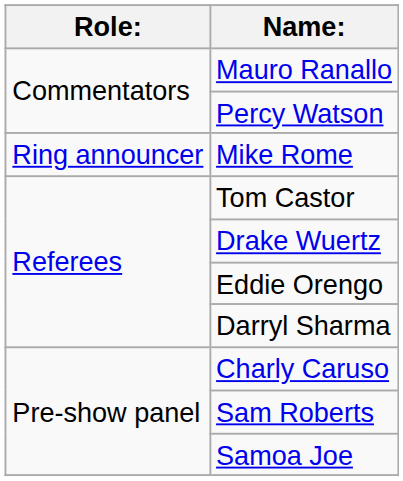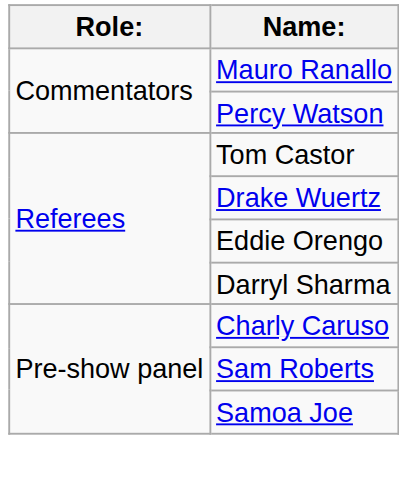 <table class=wikitable style="font-size:90%; margin: 0.5em 0 0.5em 1em; float: right; clear: right;">
 <tr>
 <th>Role:</th>
 <th>Name:</th>
 </tr>
 <tr>
 <td rowspan=2>Commentators</td>
 <td><a href='#'>Mauro Ranallo</a></td>
 </tr>
 <tr>
 <td><a href='#'>Percy Watson</a></td>
-</tr>
-<tr>
-<td rowspan=1><a href='#'>Ring announcer</a></td>
-<td><a href='#'>Mike Rome</a></td>
 </tr>
 <tr>
 <td rowspan=4><a href='#'>Referees</a></td>
 <td>Tom Castor</td>
 </tr>
 <tr>
 <td><a href='#'>Drake Wuertz</a></td>
 </tr>
 <tr>
 <td>Eddie Orengo</td>
 </tr>
 <tr>
 <td>Darryl Sharma</td>
 </tr>
 <tr>
 <td rowspan=3>Pre-show panel</td>
 <td><a href='#'>Charly Caruso</a></td>
 </tr>
 <tr>
 <td><a href='#'>Sam Roberts</a></td>
 </tr>
 <tr>
 <td><a href='#'>Samoa Joe</a></td>
 </tr>
 </table>
